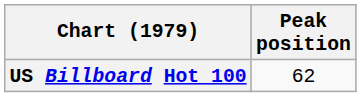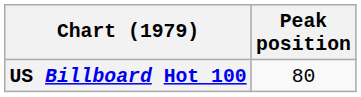 <table class="wikitable plainrowheaders" style="text-align:center">
 <tr>
 <th>Chart (1979)</th>
 <th>Peak<br>position</th>
 </tr>
 <tr>
 <th scope="row">US <em><a href='#'>Billboard</a></em> <a href='#'>Hot 100</a></th>
-<td>62</td>
+<td>80</td>
 </tr>
 </table>
